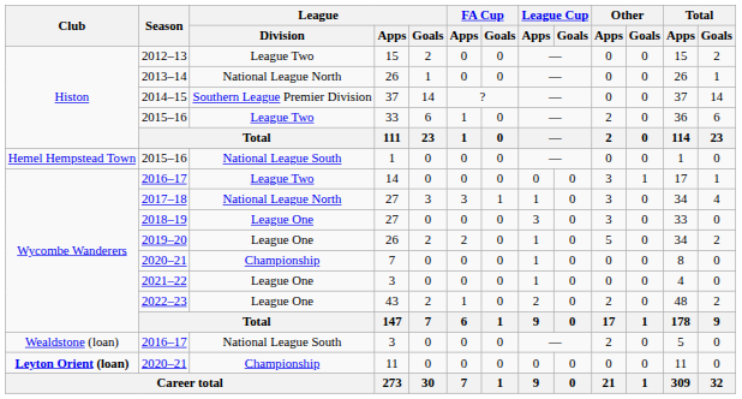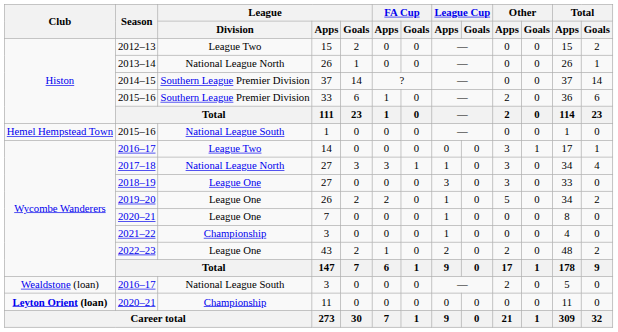 <table class="wikitable" style="text-align:center">
 <tr>
 <th rowspan="2">Club</th>
 <th rowspan="2">Season</th>
 <th colspan="3">League</th>
 <th colspan="2"><a href='#'>FA Cup</a></th>
 <th colspan="2"><a href='#'>League Cup</a></th>
 <th colspan="2">Other</th>
 <th colspan="2">Total</th>
 </tr>
 <tr>
 <th>Division</th>
 <th>Apps</th>
 <th>Goals</th>
 <th>Apps</th>
 <th>Goals</th>
 <th>Apps</th>
 <th>Goals</th>
 <th>Apps</th>
 <th>Goals</th>
 <th>Apps</th>
 <th>Goals</th>
 </tr>
 <tr>
 <td rowspan="5"><a href='#'>Histon</a></td>
 <td>2012–13</td>
 <td>League Two</td>
 <td>15</td>
 <td>2</td>
 <td>0</td>
 <td>0</td>
 <td colspan="2">—</td>
 <td>0</td>
 <td>0</td>
 <td>15</td>
 <td>2</td>
 </tr>
 <tr>
 <td>2013–14</td>
 <td>National League North</td>
 <td>26</td>
 <td>1</td>
 <td>0</td>
 <td>0</td>
 <td colspan="2">—</td>
 <td>0</td>
 <td>0</td>
 <td>26</td>
 <td>1</td>
 </tr>
 <tr>
 <td>2014–15</td>
 <td><a href='#'>Southern League</a> Premier Division</td>
 <td>37</td>
 <td>14</td>
 <td colspan="2">?</td>
 <td colspan="2">—</td>
 <td>0</td>
 <td>0</td>
 <td>37</td>
 <td>14</td>
 </tr>
 <tr>
 <td>2015–16</td>
-<td><a href='#'>League Two</a></td>
+<td><a href='#'>Southern League</a> Premier Division</td>
 <td>33</td>
 <td>6</td>
 <td>1</td>
 <td>0</td>
 <td colspan="2">—</td>
 <td>2</td>
 <td>0</td>
 <td>36</td>
 <td>6</td>
 </tr>
 <tr>
 <th colspan="2">Total</th>
 <th>111</th>
 <th>23</th>
 <th>1</th>
 <th>0</th>
 <th colspan="2">—</th>
 <th>2</th>
 <th>0</th>
 <th>114</th>
 <th>23</th>
 </tr>
 <tr>
 <td><a href='#'>Hemel Hempstead Town</a></td>
 <td>2015–16</td>
 <td><a href='#'>National League South</a></td>
 <td>1</td>
 <td>0</td>
 <td>0</td>
 <td>0</td>
 <td colspan="2">—</td>
 <td>0</td>
 <td>0</td>
 <td>1</td>
 <td>0</td>
 </tr>
 <tr>
 <td rowspan="8"><a href='#'>Wycombe Wanderers</a></td>
 <td><a href='#'>2016–17</a></td>
 <td><a href='#'>League Two</a></td>
 <td>14</td>
 <td>0</td>
 <td>0</td>
 <td>0</td>
 <td>0</td>
 <td>0</td>
 <td>3</td>
 <td>1</td>
 <td>17</td>
 <td>1</td>
 </tr>
 <tr>
 <td><a href='#'>2017–18</a></td>
 <td><a href='#'>National League North</a></td>
 <td>27</td>
 <td>3</td>
 <td>3</td>
 <td>1</td>
 <td>1</td>
 <td>0</td>
 <td>3</td>
 <td>0</td>
 <td>34</td>
 <td>4</td>
 </tr>
 <tr>
 <td><a href='#'>2018–19</a></td>
 <td><a href='#'>League One</a></td>
 <td>27</td>
 <td>0</td>
 <td>0</td>
 <td>0</td>
 <td>3</td>
 <td>0</td>
 <td>3</td>
 <td>0</td>
 <td>33</td>
 <td>0</td>
 </tr>
 <tr>
 <td><a href='#'>2019–20</a></td>
 <td>League One</td>
 <td>26</td>
 <td>2</td>
 <td>2</td>
 <td>0</td>
 <td>1</td>
 <td>0</td>
 <td>5</td>
 <td>0</td>
 <td>34</td>
 <td>2</td>
 </tr>
 <tr>
 <td><a href='#'>2020–21</a></td>
-<td><a href='#'>Championship</a></td>
+<td>League One</td>
 <td>7</td>
 <td>0</td>
 <td>0</td>
 <td>0</td>
 <td>1</td>
 <td>0</td>
 <td>0</td>
 <td>0</td>
 <td>8</td>
 <td>0</td>
 </tr>
 <tr>
 <td><a href='#'>2021–22</a></td>
-<td>League One</td>
+<td><a href='#'>Championship</a></td>
 <td>3</td>
 <td>0</td>
 <td>0</td>
 <td>0</td>
 <td>1</td>
 <td>0</td>
 <td>0</td>
 <td>0</td>
 <td>4</td>
 <td>0</td>
 </tr>
 <tr>
 <td><a href='#'>2022–23</a></td>
 <td>League One</td>
 <td>43</td>
 <td>2</td>
 <td>1</td>
 <td>0</td>
 <td>2</td>
 <td>0</td>
 <td>2</td>
 <td>0</td>
 <td>48</td>
 <td>2</td>
 </tr>
 <tr>
 <th colspan="2">Total</th>
 <th>147</th>
 <th>7</th>
 <th>6</th>
 <th>1</th>
 <th>9</th>
 <th>0</th>
 <th>17</th>
 <th>1</th>
 <th>178</th>
 <th>9</th>
 </tr>
 <tr>
 <td><a href='#'>Wealdstone</a> (loan)</td>
 <td><a href='#'>2016–17</a></td>
 <td>National League South</td>
 <td>3</td>
 <td>0</td>
 <td>0</td>
 <td>0</td>
 <td colspan="2">—</td>
 <td>2</td>
 <td>0</td>
 <td>5</td>
 <td>0</td>
 </tr>
 <tr>
 <td><strong><a href='#'>Leyton Orient</a> (loan)</strong></td>
 <td><a href='#'>2020–21</a></td>
 <td><a href='#'>Championship</a></td>
 <td>11</td>
 <td>0</td>
 <td>0</td>
 <td>0</td>
 <td>0</td>
 <td>0</td>
 <td>0</td>
 <td>0</td>
 <td>11</td>
 <td>0</td>
 </tr>
 <tr>
 <th colspan="3">Career total</th>
 <th>273</th>
 <th>30</th>
 <th>7</th>
 <th>1</th>
 <th>9</th>
 <th>0</th>
 <th>21</th>
 <th>1</th>
 <th>309</th>
 <th>32</th>
 </tr>
 </table>
